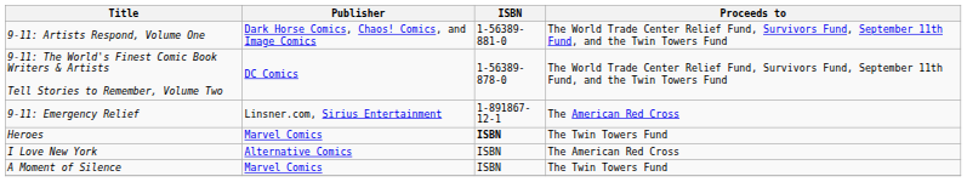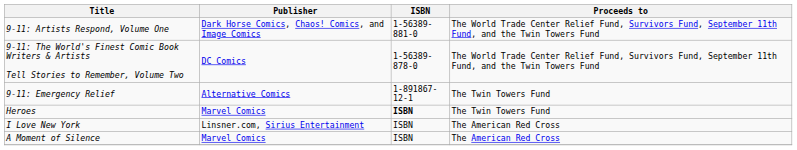 <table class="wikitable">
 <tr>
 <th>Title</th>
 <th>Publisher</th>
 <th>ISBN</th>
 <th>Proceeds to</th>
 </tr>
 <tr>
 <td><em>9-11: Artists Respond, Volume One</em></td>
 <td><a href='#'>Dark Horse Comics</a>, <a href='#'>Chaos! Comics</a>, and <a href='#'>Image Comics</a></td>
 <td>1-56389-881-0</td>
 <td>The World Trade Center Relief Fund, <a href='#'>Survivors Fund</a>, <a href='#'>September 11th Fund</a>, and the Twin Towers Fund</td>
 </tr>
 <tr>
 <td><em>9-11: The World's Finest Comic Book Writers & Artists</em><br><br><em>Tell Stories to Remember, Volume Two</em></td>
 <td><a href='#'>DC Comics</a></td>
 <td>1-56389-878-0</td>
 <td>The World Trade Center Relief Fund, Survivors Fund, September 11th Fund, and the Twin Towers Fund</td>
 </tr>
 <tr>
 <td><em>9-11: Emergency Relief</em></td>
-<td>Linsner.com, <a href='#'>Sirius Entertainment</a></td>
+<td><a href='#'>Alternative Comics</a></td>
 <td>1-891867-12-1</td>
-<td>The <a href='#'>American Red Cross</a></td>
+<td>The Twin Towers Fund</td>
 </tr>
 <tr>
 <td><em>Heroes</em></td>
 <td><a href='#'>Marvel Comics</a></td>
 <td><strong>ISBN</strong></td>
 <td>The Twin Towers Fund</td>
 </tr>
 <tr>
 <td><em>I Love New York</em></td>
-<td><a href='#'>Alternative Comics</a></td>
+<td>Linsner.com, <a href='#'>Sirius Entertainment</a></td>
 <td>ISBN</td>
 <td>The American Red Cross</td>
 </tr>
 <tr>
 <td><em>A Moment of Silence</em></td>
 <td><a href='#'>Marvel Comics</a></td>
 <td>ISBN</td>
-<td>The Twin Towers Fund</td>
+<td>The <a href='#'>American Red Cross</a></td>
 </tr>
 <tr>
 </tr>
 </table>
